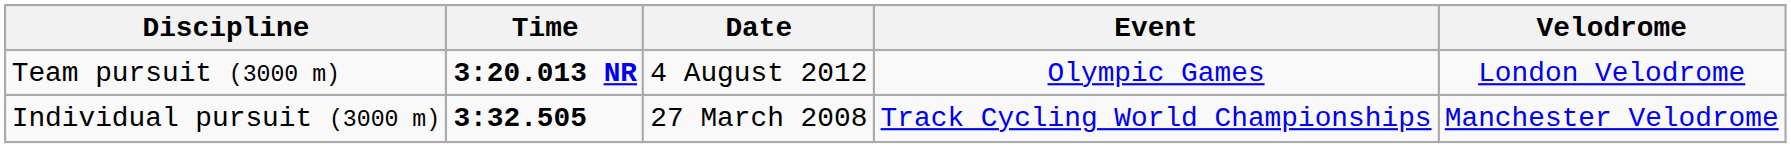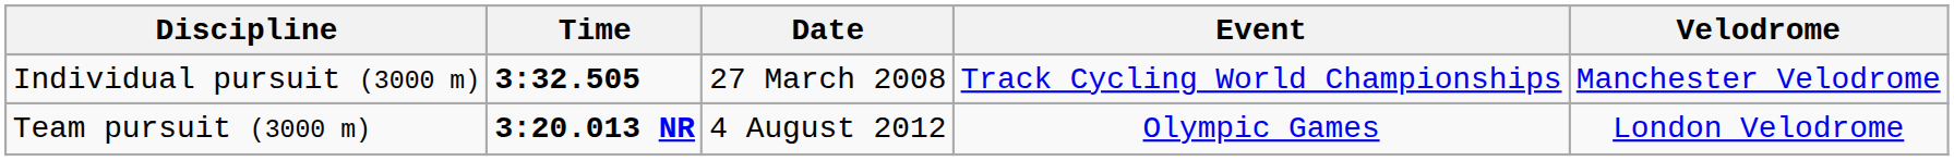 <table class="wikitable">
 <tr>
 <th>Discipline</th>
 <th>Time</th>
 <th>Date</th>
 <th>Event</th>
 <th>Velodrome</th>
 </tr>
 <tr>
+<td>Individual pursuit <small>(3000 m)</small></td>
+<td><strong>3:32.505</strong></td>
+<td align=center>27 March 2008</td>
+<td align=center><a href='#'>Track Cycling World Championships</a></td>
+<td align=center><a href='#'>Manchester Velodrome</a></td>
+</tr>
+<tr>
 <td>Team pursuit <small>(3000 m)</small></td>
 <td><strong>3:20.013 <a href='#'>NR</a></strong></td>
 <td align=center>4 August 2012</td>
 <td align=center><a href='#'>Olympic Games</a></td>
 <td align=center><a href='#'>London Velodrome</a></td>
 </tr>
-<tr>
-<td>Individual pursuit <small>(3000 m)</small></td>
-<td><strong>3:32.505</strong></td>
-<td align=center>27 March 2008</td>
-<td align=center><a href='#'>Track Cycling World Championships</a></td>
-<td align=center><a href='#'>Manchester Velodrome</a></td>
-</tr>
 </table>
